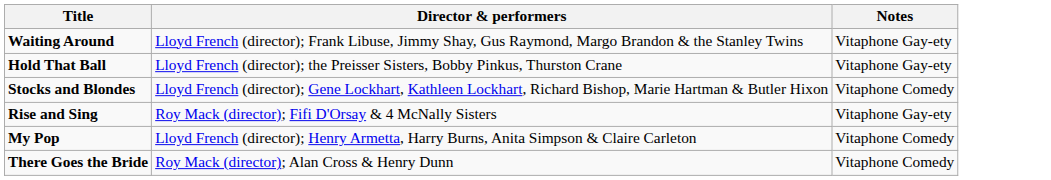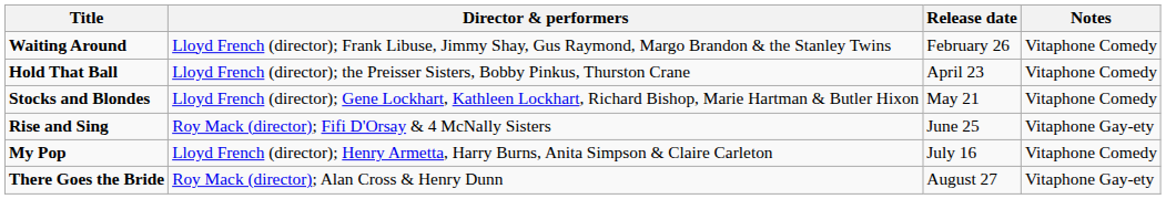 <table class="wikitable sortable" border="1">
 <tr>
 <th>Title</th>
 <th>Director & performers</th>
+<th>Release date</th>
 <th>Notes</th>
 </tr>
 <tr>
 <td><strong>Waiting Around</strong></td>
 <td><a href='#'>Lloyd French</a> (director); Frank Libuse, Jimmy Shay, Gus Raymond, Margo Brandon & the Stanley Twins</td>
-<td>Vitaphone Gay-ety</td>
+<td>February 26</td>
+<td>Vitaphone Comedy</td>
 </tr>
 <tr>
 <td><strong>Hold That Ball</strong></td>
 <td><a href='#'>Lloyd French</a> (director); the Preisser Sisters, Bobby Pinkus, Thurston Crane</td>
-<td>Vitaphone Gay-ety</td>
+<td>April 23</td>
+<td>Vitaphone Comedy</td>
 </tr>
 <tr>
 <td><strong>Stocks and Blondes</strong></td>
 <td><a href='#'>Lloyd French</a> (director); <a href='#'>Gene Lockhart</a>, <a href='#'>Kathleen Lockhart</a>, Richard Bishop, Marie Hartman & Butler Hixon</td>
+<td>May 21</td>
 <td>Vitaphone Comedy</td>
 </tr>
 <tr>
 <td><strong>Rise and Sing</strong></td>
 <td><a href='#'>Roy Mack (director)</a>; <a href='#'>Fifi D'Orsay</a> & 4 McNally Sisters</td>
+<td>June 25</td>
 <td>Vitaphone Gay-ety</td>
 </tr>
 <tr>
 <td><strong>My Pop</strong></td>
 <td><a href='#'>Lloyd French</a> (director); <a href='#'>Henry Armetta</a>, Harry Burns, Anita Simpson & Claire Carleton</td>
+<td>July 16</td>
 <td>Vitaphone Comedy</td>
 </tr>
 <tr>
 <td><strong>There Goes the Bride</strong></td>
 <td><a href='#'>Roy Mack (director)</a>; Alan Cross & Henry Dunn</td>
-<td>Vitaphone Comedy</td>
+<td>August 27</td>
+<td>Vitaphone Gay-ety</td>
 </tr>
 </table>
